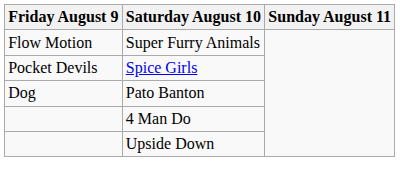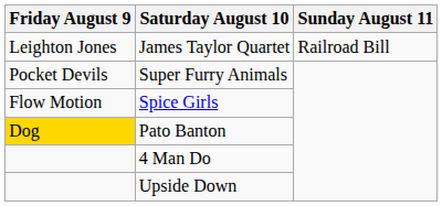 <table class="wikitable">
 <tr>
 <th>Friday August 9</th>
 <th>Saturday August 10</th>
 <th>Sunday August 11</th>
 </tr>
 <tr>
-<td>Flow Motion</td>
+<td>Leighton Jones</td>
+<td>James Taylor Quartet</td>
+<td>Railroad Bill</td>
+</tr>
+<tr>
+<td>Pocket Devils</td>
 <td>Super Furry Animals</td>
 </tr>
 <tr>
-<td>Pocket Devils</td>
+<td>Flow Motion</td>
 <td><a href='#'>Spice Girls</a></td>
 </tr>
 <tr>
-<td>Dog</td>
+<td style="background: gold;">Dog</td>
 <td>Pato Banton</td>
 </tr>
 <tr>
 <td></td>
 <td>4 Man Do</td>
 </tr>
 <tr>
 <td></td>
 <td>Upside Down</td>
 </tr>
 </table>
